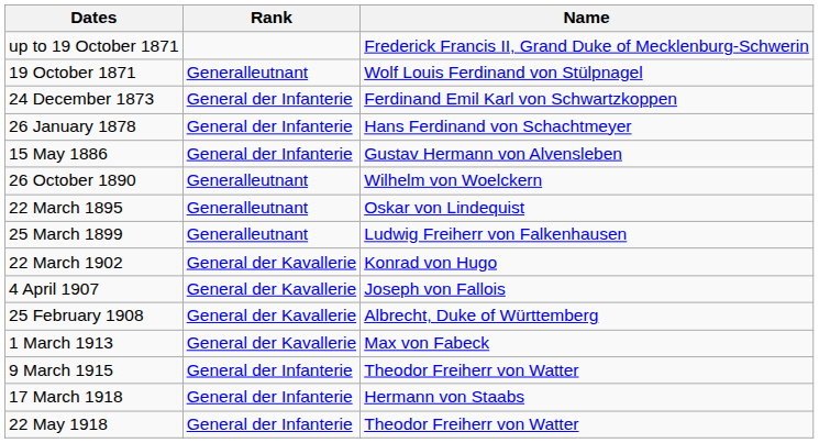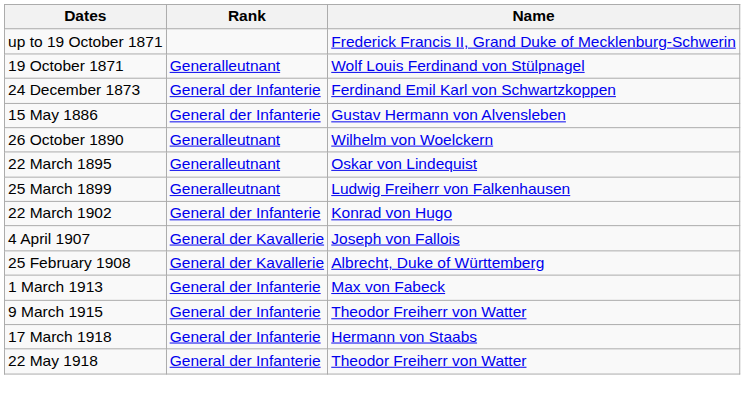 <table class="wikitable">
 <tr>
 <th>Dates</th>
 <th>Rank</th>
 <th>Name</th>
 </tr>
 <tr>
 <td>up to 19 October 1871</td>
 <td></td>
 <td><a href='#'>Frederick Francis II, Grand Duke of Mecklenburg-Schwerin</a></td>
 </tr>
 <tr>
 <td>19 October 1871</td>
 <td><a href='#'>Generalleutnant</a></td>
 <td><a href='#'>Wolf Louis Ferdinand von Stülpnagel</a></td>
 </tr>
 <tr>
 <td>24 December 1873</td>
 <td><a href='#'>General der Infanterie</a></td>
 <td><a href='#'>Ferdinand Emil Karl von Schwartzkoppen</a></td>
-</tr>
-<tr>
-<td>26 January 1878</td>
-<td><a href='#'>General der Infanterie</a></td>
-<td><a href='#'>Hans Ferdinand von Schachtmeyer</a></td>
 </tr>
 <tr>
 <td>15 May 1886</td>
 <td><a href='#'>General der Infanterie</a></td>
 <td><a href='#'>Gustav Hermann von Alvensleben</a></td>
 </tr>
 <tr>
 <td>26 October 1890</td>
 <td><a href='#'>Generalleutnant</a></td>
 <td><a href='#'>Wilhelm von Woelckern</a></td>
 </tr>
 <tr>
 <td>22 March 1895</td>
 <td><a href='#'>Generalleutnant</a></td>
 <td><a href='#'>Oskar von Lindequist</a></td>
 </tr>
 <tr>
 <td>25 March 1899</td>
 <td><a href='#'>Generalleutnant</a></td>
 <td><a href='#'>Ludwig Freiherr von Falkenhausen</a></td>
 </tr>
 <tr>
 <td>22 March 1902</td>
-<td><a href='#'>General der Kavallerie</a></td>
+<td><a href='#'>General der Infanterie</a></td>
 <td><a href='#'>Konrad von Hugo</a></td>
 </tr>
 <tr>
 <td>4 April 1907</td>
 <td><a href='#'>General der Kavallerie</a></td>
 <td><a href='#'>Joseph von Fallois</a></td>
 </tr>
 <tr>
 <td>25 February 1908</td>
 <td><a href='#'>General der Kavallerie</a></td>
 <td><a href='#'>Albrecht, Duke of Württemberg</a></td>
 </tr>
 <tr>
 <td>1 March 1913</td>
-<td><a href='#'>General der Kavallerie</a></td>
+<td><a href='#'>General der Infanterie</a></td>
 <td><a href='#'>Max von Fabeck</a></td>
 </tr>
 <tr>
 <td>9 March 1915</td>
 <td><a href='#'>General der Infanterie</a></td>
 <td><a href='#'>Theodor Freiherr von Watter</a></td>
 </tr>
 <tr>
 <td>17 March 1918</td>
 <td><a href='#'>General der Infanterie</a></td>
 <td><a href='#'>Hermann von Staabs</a></td>
 </tr>
 <tr>
 <td>22 May 1918</td>
 <td><a href='#'>General der Infanterie</a></td>
 <td><a href='#'>Theodor Freiherr von Watter</a></td>
 </tr>
 </table>
